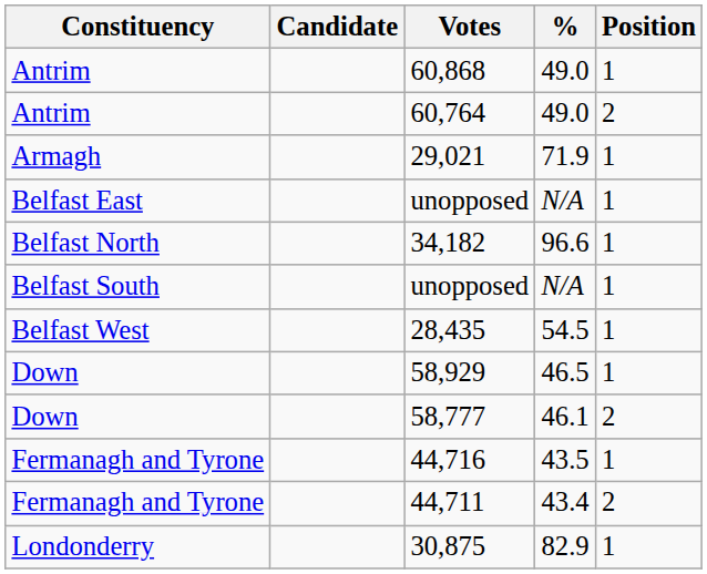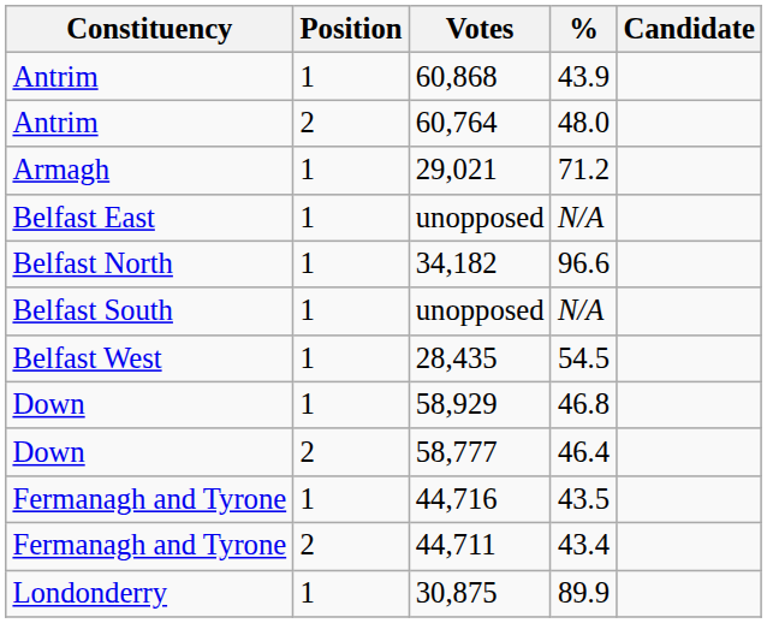 <table class="wikitable sortable">
 <tr>
 <th>Constituency</th>
-<th>Candidate</th>
+<th>Position</th>
 <th>Votes</th>
 <th>%</th>
-<th>Position</th>
+<th>Candidate</th>
 </tr>
 <tr>
 <td><a href='#'>Antrim</a></td>
+<td>1</td>
+<td>60,868</td>
+<td>43.9</td>
 <td></td>
-<td>60,868</td>
-<td>49.0</td>
-<td>1</td>
 </tr>
 <tr>
 <td><a href='#'>Antrim</a></td>
+<td>2</td>
+<td>60,764</td>
+<td>48.0</td>
 <td></td>
-<td>60,764</td>
-<td>49.0</td>
-<td>2</td>
 </tr>
 <tr>
 <td><a href='#'>Armagh</a></td>
+<td>1</td>
+<td>29,021</td>
+<td>71.2</td>
 <td></td>
-<td>29,021</td>
-<td>71.9</td>
-<td>1</td>
 </tr>
 <tr>
 <td><a href='#'>Belfast East</a></td>
-<td></td>
+<td>1</td>
 <td>unopposed</td>
 <td><em>N/A</em></td>
-<td>1</td>
+<td></td>
 </tr>
 <tr>
 <td><a href='#'>Belfast North</a></td>
-<td></td>
+<td>1</td>
 <td>34,182</td>
 <td>96.6</td>
-<td>1</td>
+<td></td>
 </tr>
 <tr>
 <td><a href='#'>Belfast South</a></td>
-<td></td>
+<td>1</td>
 <td>unopposed</td>
 <td><em>N/A</em></td>
-<td>1</td>
+<td></td>
 </tr>
 <tr>
 <td><a href='#'>Belfast West</a></td>
-<td></td>
+<td>1</td>
 <td>28,435</td>
 <td>54.5</td>
-<td>1</td>
+<td></td>
 </tr>
 <tr>
 <td><a href='#'>Down</a></td>
+<td>1</td>
+<td>58,929</td>
+<td>46.8</td>
 <td></td>
-<td>58,929</td>
-<td>46.5</td>
-<td>1</td>
 </tr>
 <tr>
 <td><a href='#'>Down</a></td>
+<td>2</td>
+<td>58,777</td>
+<td>46.4</td>
 <td></td>
-<td>58,777</td>
-<td>46.1</td>
-<td>2</td>
 </tr>
 <tr>
 <td><a href='#'>Fermanagh and Tyrone</a></td>
-<td></td>
+<td>1</td>
 <td>44,716</td>
 <td>43.5</td>
-<td>1</td>
+<td></td>
 </tr>
 <tr>
 <td><a href='#'>Fermanagh and Tyrone</a></td>
-<td></td>
+<td>2</td>
 <td>44,711</td>
 <td>43.4</td>
-<td>2</td>
+<td></td>
 </tr>
 <tr>
 <td><a href='#'>Londonderry</a></td>
+<td>1</td>
+<td>30,875</td>
+<td>89.9</td>
 <td></td>
-<td>30,875</td>
-<td>82.9</td>
-<td>1</td>
 </tr>
 </table>
